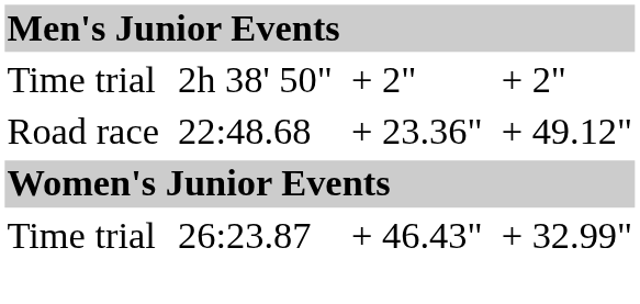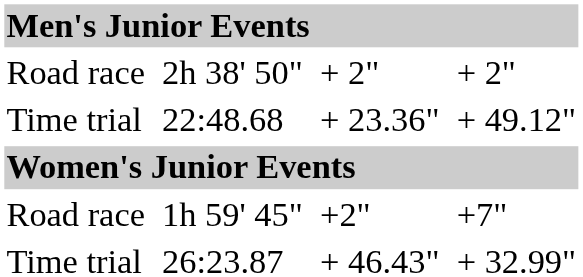 <table>
 <tr bgcolor="#cccccc">
 <td colspan=7><strong>Men's Junior Events</strong></td>
 </tr>
 <tr>
-<td>Time trial</td>
+<td>Road race</td>
 <td></td>
 <td>2h 38' 50"</td>
 <td></td>
 <td>+ 2"</td>
 <td></td>
 <td>+ 2"</td>
 </tr>
 <tr>
-<td>Road race</td>
+<td>Time trial</td>
 <td></td>
 <td>22:48.68</td>
 <td></td>
 <td>+ 23.36"</td>
 <td></td>
 <td>+ 49.12"</td>
 </tr>
 <tr bgcolor="#cccccc">
 <td colspan=7><strong>Women's Junior Events</strong></td>
 </tr>
 <tr>
+<td>Road race</td>
+<td></td>
+<td>1h 59' 45"</td>
+<td></td>
+<td>+2"</td>
+<td></td>
+<td>+7"</td>
+</tr>
+<tr>
 <td>Time trial</td>
 <td></td>
 <td>26:23.87</td>
 <td></td>
 <td>+ 46.43"</td>
 <td></td>
 <td>+ 32.99"</td>
 </tr>
 </table>
